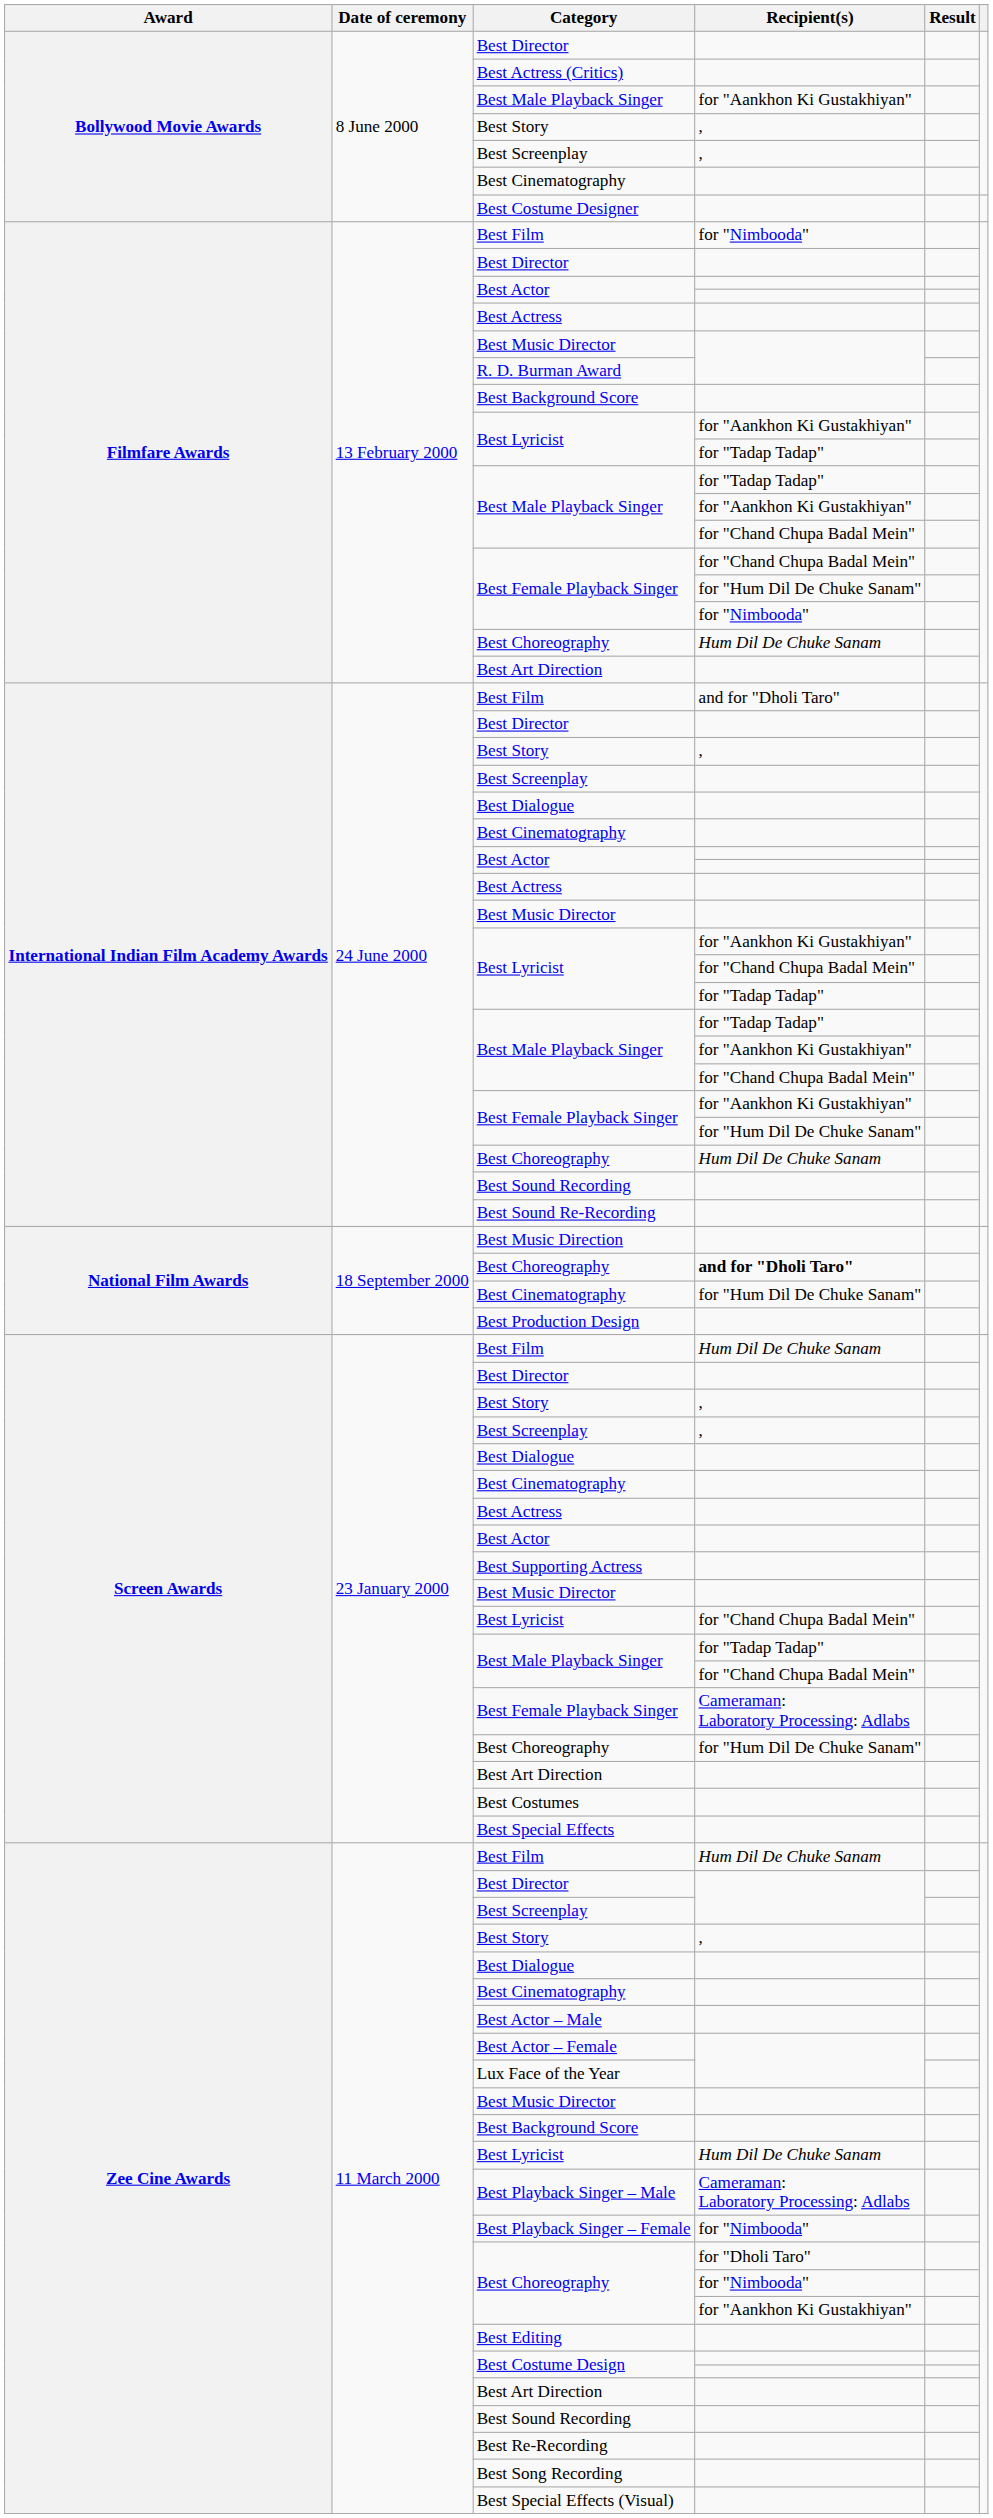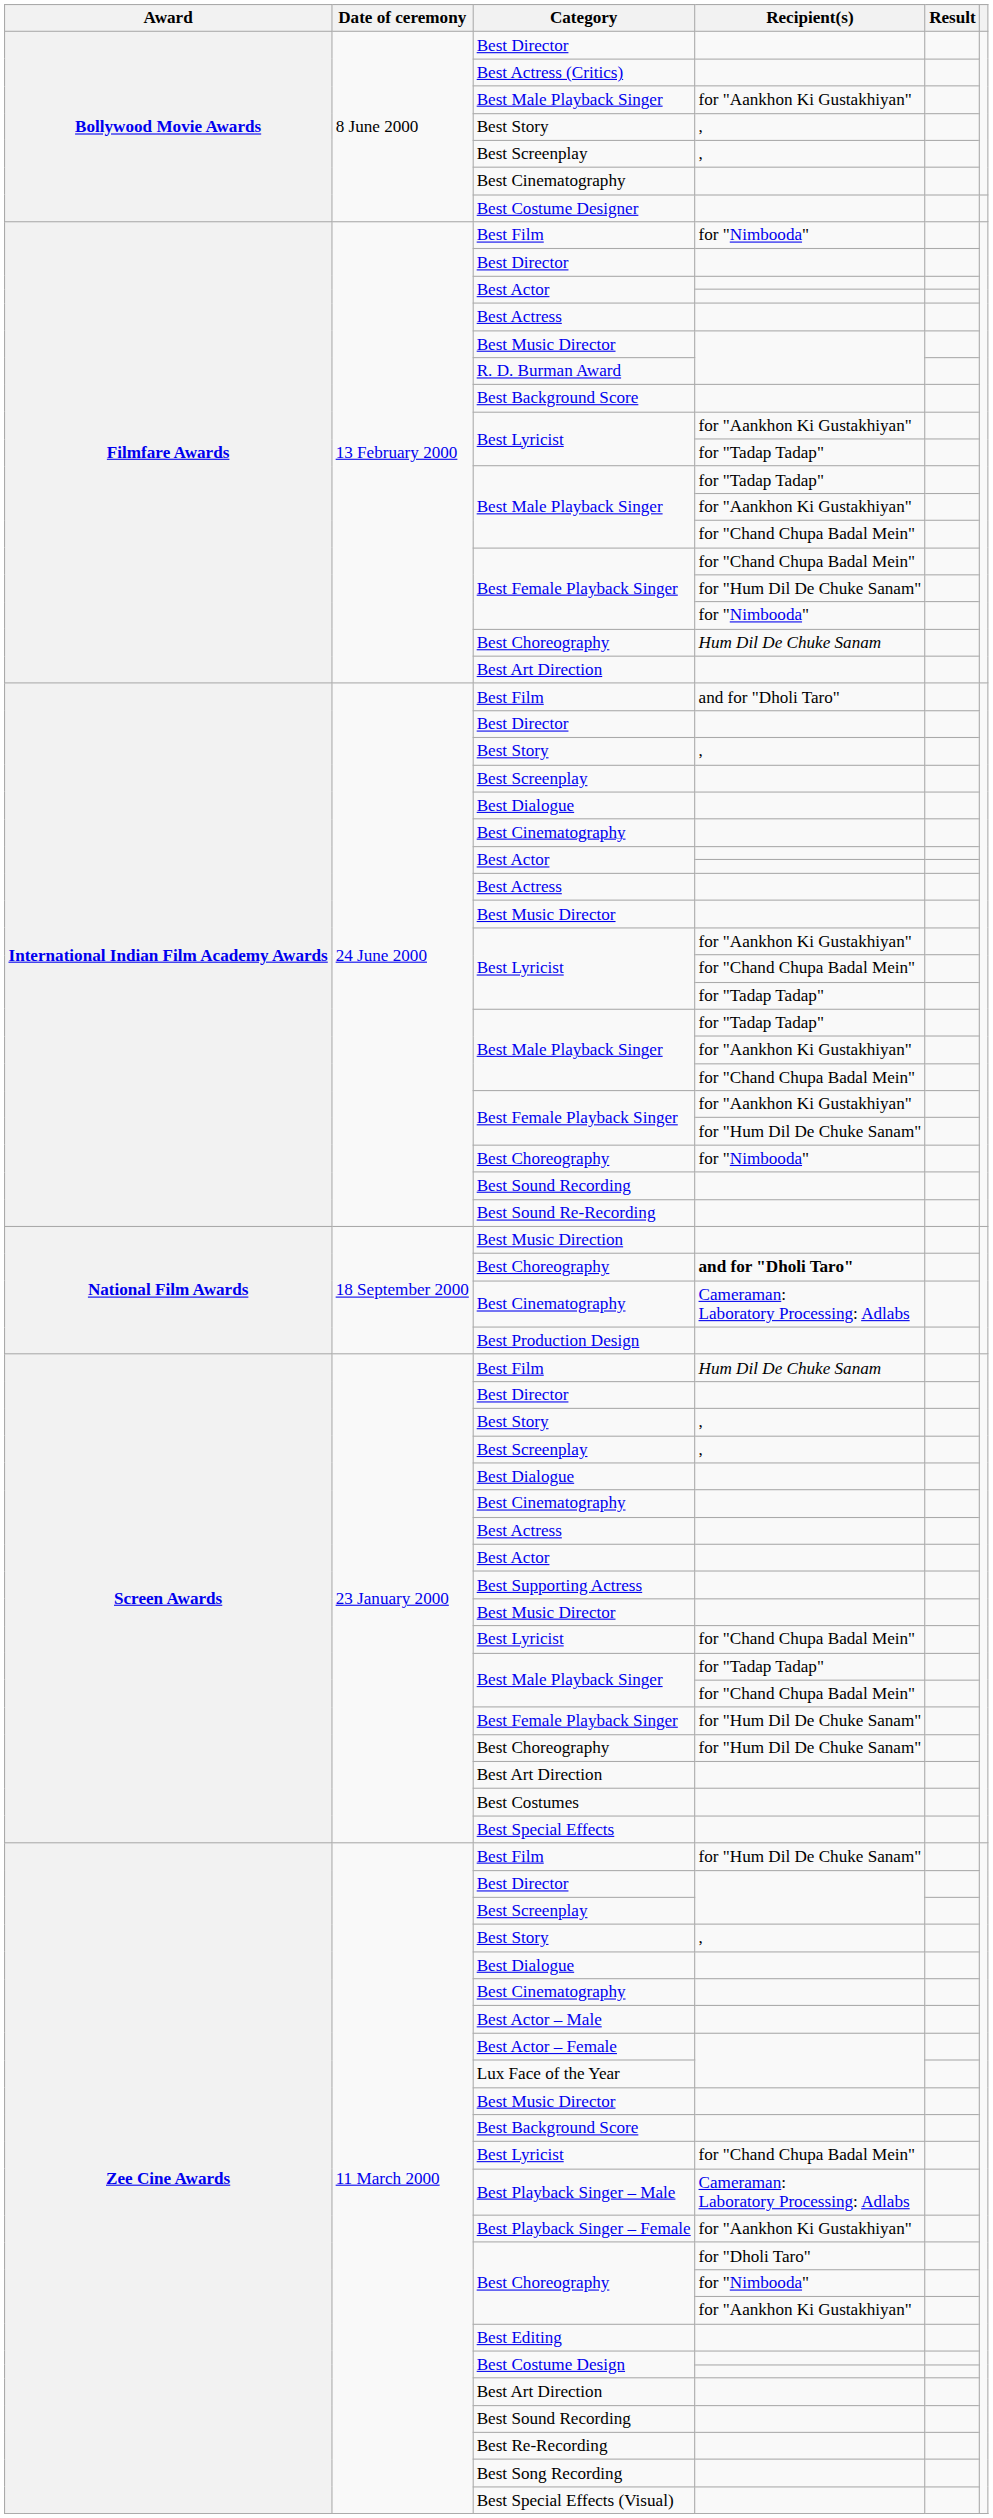 <table class="wikitable plainrowheaders sortable">
 <tr>
 <th scope="col">Award</th>
 <th scope="col">Date of ceremony</th>
 <th scope="col">Category</th>
 <th scope="col">Recipient(s)</th>
 <th scope="col">Result</th>
 <th scope="col" class="unsortable"></th>
 </tr>
 <tr>
 <th scope="row" rowspan="7"><a href='#'>Bollywood Movie Awards</a></th>
 <td rowspan="7">8 June 2000</td>
 <td><a href='#'>Best Director</a></td>
 <td></td>
 <td></td>
 <td rowspan="6" style="text-align:center;"></td>
 </tr>
 <tr>
 <td><a href='#'>Best Actress (Critics)</a></td>
 <td></td>
 <td></td>
 </tr>
 <tr>
 <td><a href='#'>Best Male Playback Singer</a></td>
 <td> for "Aankhon Ki Gustakhiyan"</td>
 <td></td>
 </tr>
 <tr>
 <td>Best Story</td>
 <td>, </td>
 <td></td>
 </tr>
 <tr>
 <td>Best Screenplay</td>
 <td>, </td>
 <td></td>
 </tr>
 <tr>
 <td>Best Cinematography</td>
 <td></td>
 <td></td>
 </tr>
 <tr>
 <td><a href='#'>Best Costume Designer</a></td>
 <td></td>
 <td></td>
 <td></td>
 </tr>
 <tr>
 <th scope="row" rowspan="18"><a href='#'>Filmfare Awards</a></th>
 <td rowspan="18"><a href='#'>13 February 2000</a></td>
 <td><a href='#'>Best Film</a></td>
 <td> for "<a href='#'>Nimbooda</a>"</td>
 <td></td>
 <td style="text-align:center;" rowspan="18"><br><br></td>
 </tr>
 <tr>
 <td><a href='#'>Best Director</a></td>
 <td></td>
 <td></td>
 </tr>
 <tr>
 <td rowspan="2"><a href='#'>Best Actor</a></td>
 <td></td>
 <td></td>
 </tr>
 <tr>
 <td></td>
 <td></td>
 </tr>
 <tr>
 <td><a href='#'>Best Actress</a></td>
 <td></td>
 <td></td>
 </tr>
 <tr>
 <td><a href='#'>Best Music Director</a></td>
 <td rowspan="2"></td>
 <td></td>
 </tr>
 <tr>
 <td><a href='#'>R. D. Burman Award</a></td>
 <td></td>
 </tr>
 <tr>
 <td><a href='#'>Best Background Score</a></td>
 <td></td>
 <td></td>
 </tr>
 <tr>
 <td rowspan="2"><a href='#'>Best Lyricist</a></td>
 <td> for "Aankhon Ki Gustakhiyan"</td>
 <td></td>
 </tr>
 <tr>
 <td> for "Tadap Tadap"</td>
 <td></td>
 </tr>
 <tr>
 <td rowspan="3"><a href='#'>Best Male Playback Singer</a></td>
 <td> for "Tadap Tadap"</td>
 <td></td>
 </tr>
 <tr>
 <td> for "Aankhon Ki Gustakhiyan"</td>
 <td></td>
 </tr>
 <tr>
 <td> for "Chand Chupa Badal Mein"</td>
 <td></td>
 </tr>
 <tr>
 <td rowspan="3"><a href='#'>Best Female Playback Singer</a></td>
 <td> for "Chand Chupa Badal Mein"</td>
 <td></td>
 </tr>
 <tr>
 <td> for "Hum Dil De Chuke Sanam"</td>
 <td></td>
 </tr>
 <tr>
 <td> for "<a href='#'>Nimbooda</a>"</td>
 <td></td>
 </tr>
 <tr>
 <td><a href='#'>Best Choreography</a></td>
 <td><em>Hum Dil De Chuke Sanam</em></td>
 <td></td>
 </tr>
 <tr>
 <td><a href='#'>Best Art Direction</a></td>
 <td></td>
 <td></td>
 </tr>
 <tr>
 <th scope="row" rowspan="21"><a href='#'>International Indian Film Academy Awards</a></th>
 <td rowspan="21"><a href='#'>24 June 2000</a></td>
 <td><a href='#'>Best Film</a></td>
 <td> and  for "Dholi Taro"</td>
 <td></td>
 <td style="text-align:center;" rowspan="21"><br><br></td>
 </tr>
 <tr>
 <td><a href='#'>Best Director</a></td>
 <td></td>
 <td></td>
 </tr>
 <tr>
 <td><a href='#'>Best Story</a></td>
 <td>, </td>
 <td></td>
 </tr>
 <tr>
 <td><a href='#'>Best Screenplay</a></td>
 <td></td>
 <td></td>
 </tr>
 <tr>
 <td><a href='#'>Best Dialogue</a></td>
 <td></td>
 <td></td>
 </tr>
 <tr>
 <td><a href='#'>Best Cinematography</a></td>
 <td></td>
 <td></td>
 </tr>
 <tr>
 <td rowspan="2"><a href='#'>Best Actor</a></td>
 <td></td>
 <td></td>
 </tr>
 <tr>
 <td></td>
 <td></td>
 </tr>
 <tr>
 <td><a href='#'>Best Actress</a></td>
 <td></td>
 <td></td>
 </tr>
 <tr>
 <td><a href='#'>Best Music Director</a></td>
 <td></td>
 <td></td>
 </tr>
 <tr>
 <td rowspan="3"><a href='#'>Best Lyricist</a></td>
 <td> for "Aankhon Ki Gustakhiyan"</td>
 <td></td>
 </tr>
 <tr>
 <td> for "Chand Chupa Badal Mein"</td>
 <td></td>
 </tr>
 <tr>
 <td> for "Tadap Tadap"</td>
 <td></td>
 </tr>
 <tr>
 <td rowspan="3"><a href='#'>Best Male Playback Singer</a></td>
 <td> for "Tadap Tadap"</td>
 <td></td>
 </tr>
 <tr>
 <td> for "Aankhon Ki Gustakhiyan"</td>
 <td></td>
 </tr>
 <tr>
 <td> for "Chand Chupa Badal Mein"</td>
 <td></td>
 </tr>
 <tr>
 <td rowspan="2"><a href='#'>Best Female Playback Singer</a></td>
 <td> for "Aankhon Ki Gustakhiyan"</td>
 <td></td>
 </tr>
 <tr>
 <td> for "Hum Dil De Chuke Sanam"</td>
 <td></td>
 </tr>
 <tr>
 <td><a href='#'>Best Choreography</a></td>
-<td><em>Hum Dil De Chuke Sanam</em></td>
+<td> for "<a href='#'>Nimbooda</a>"</td>
 <td></td>
 </tr>
 <tr>
 <td><a href='#'>Best Sound Recording</a></td>
 <td></td>
 <td></td>
 </tr>
 <tr>
 <td><a href='#'>Best Sound Re-Recording</a></td>
 <td></td>
 <td></td>
 </tr>
 <tr>
 <th scope="row" rowspan="4"><a href='#'>National Film Awards</a></th>
 <td rowspan="4"><a href='#'>18 September 2000</a></td>
 <td><a href='#'>Best Music Direction</a></td>
 <td></td>
 <td></td>
 <td style="text-align:center;" rowspan="4"></td>
 </tr>
 <tr>
 <td><a href='#'>Best Choreography</a></td>
 <td><strong> and  for "Dholi Taro"</strong></td>
 <td></td>
 </tr>
 <tr>
 <td><a href='#'>Best Cinematography</a></td>
-<td> for "Hum Dil De Chuke Sanam"</td>
+<td><a href='#'>Cameraman</a>: <br><a href='#'>Laboratory Processing</a>: <a href='#'>Adlabs</a></td>
 <td></td>
 </tr>
 <tr>
 <td><a href='#'>Best Production Design</a></td>
 <td></td>
 <td></td>
 </tr>
 <tr>
 <th scope="row" rowspan="18"><a href='#'>Screen Awards</a></th>
 <td rowspan="18"><a href='#'>23 January 2000</a></td>
 <td><a href='#'>Best Film</a></td>
 <td><em>Hum Dil De Chuke Sanam</em></td>
 <td></td>
 <td style="text-align:center;" rowspan="18"><br></td>
 </tr>
 <tr>
 <td><a href='#'>Best Director</a></td>
 <td></td>
 <td></td>
 </tr>
 <tr>
 <td><a href='#'>Best Story</a></td>
 <td>, </td>
 <td></td>
 </tr>
 <tr>
 <td><a href='#'>Best Screenplay</a></td>
 <td>, </td>
 <td></td>
 </tr>
 <tr>
 <td><a href='#'>Best Dialogue</a></td>
 <td></td>
 <td></td>
 </tr>
 <tr>
 <td><a href='#'>Best Cinematography</a></td>
 <td></td>
 <td></td>
 </tr>
 <tr>
 <td><a href='#'>Best Actress</a></td>
 <td></td>
 <td></td>
 </tr>
 <tr>
 <td><a href='#'>Best  Actor</a></td>
 <td></td>
 <td></td>
 </tr>
 <tr>
 <td><a href='#'>Best Supporting Actress</a></td>
 <td></td>
 <td></td>
 </tr>
 <tr>
 <td><a href='#'>Best Music Director</a></td>
 <td></td>
 <td></td>
 </tr>
 <tr>
 <td><a href='#'>Best Lyricist</a></td>
 <td> for "Chand Chupa Badal Mein"</td>
 <td></td>
 </tr>
 <tr>
 <td rowspan="2"><a href='#'>Best Male Playback Singer</a></td>
 <td> for "Tadap Tadap"</td>
 <td></td>
 </tr>
 <tr>
 <td> for "Chand Chupa Badal Mein"</td>
 <td></td>
 </tr>
 <tr>
 <td><a href='#'>Best Female Playback Singer</a></td>
-<td><a href='#'>Cameraman</a>: <br><a href='#'>Laboratory Processing</a>: <a href='#'>Adlabs</a></td>
+<td> for "Hum Dil De Chuke Sanam"</td>
 <td></td>
 </tr>
 <tr>
 <td>Best Choreography</td>
 <td> for "Hum Dil De Chuke Sanam"</td>
 <td></td>
 </tr>
 <tr>
 <td>Best Art Direction</td>
 <td></td>
 <td></td>
 </tr>
 <tr>
 <td>Best Costumes</td>
 <td></td>
 <td></td>
 </tr>
 <tr>
 <td><a href='#'>Best Special Effects</a></td>
 <td></td>
 <td></td>
 </tr>
 <tr>
 <th scope="row" rowspan="25"><a href='#'>Zee Cine Awards</a></th>
 <td rowspan="25"><a href='#'>11 March 2000</a></td>
 <td><a href='#'>Best Film</a></td>
-<td><em>Hum Dil De Chuke Sanam</em></td>
+<td> for "Hum Dil De Chuke Sanam"</td>
 <td></td>
 <td style="text-align:center;" rowspan="25"><br><br><br><br></td>
 </tr>
 <tr>
 <td><a href='#'>Best Director</a></td>
 <td rowspan="2"></td>
 <td></td>
 </tr>
 <tr>
 <td><a href='#'>Best Screenplay</a></td>
 <td></td>
 </tr>
 <tr>
 <td><a href='#'>Best Story</a></td>
 <td>, </td>
 <td></td>
 </tr>
 <tr>
 <td><a href='#'>Best Dialogue</a></td>
 <td></td>
 <td></td>
 </tr>
 <tr>
 <td><a href='#'>Best Cinematography</a></td>
 <td></td>
 <td></td>
 </tr>
 <tr>
 <td><a href='#'>Best Actor – Male</a></td>
 <td></td>
 <td></td>
 </tr>
 <tr>
 <td><a href='#'>Best Actor – Female</a></td>
 <td rowspan="2"></td>
 <td></td>
 </tr>
 <tr>
 <td>Lux Face of the Year</td>
 <td></td>
 </tr>
 <tr>
 <td><a href='#'>Best Music Director</a></td>
 <td></td>
 <td></td>
 </tr>
 <tr>
 <td><a href='#'>Best Background Score</a></td>
 <td></td>
 <td></td>
 </tr>
 <tr>
 <td><a href='#'>Best Lyricist</a></td>
-<td><em>Hum Dil De Chuke Sanam</em></td>
+<td> for "Chand Chupa Badal Mein"</td>
 <td></td>
 </tr>
 <tr>
 <td><a href='#'>Best Playback Singer – Male</a></td>
 <td><a href='#'>Cameraman</a>: <br><a href='#'>Laboratory Processing</a>: <a href='#'>Adlabs</a></td>
 <td></td>
 </tr>
 <tr>
 <td><a href='#'>Best Playback Singer – Female</a></td>
-<td> for "<a href='#'>Nimbooda</a>"</td>
+<td> for "Aankhon Ki Gustakhiyan"</td>
 <td></td>
 </tr>
 <tr>
 <td rowspan="3"><a href='#'>Best Choreography</a></td>
 <td> for "Dholi Taro"</td>
 <td></td>
 </tr>
 <tr>
 <td> for "<a href='#'>Nimbooda</a>"</td>
 <td></td>
 </tr>
 <tr>
 <td> for "Aankhon Ki Gustakhiyan"</td>
 <td></td>
 </tr>
 <tr>
 <td><a href='#'>Best Editing</a></td>
 <td></td>
 <td></td>
 </tr>
 <tr>
 <td rowspan="2"><a href='#'>Best Costume Design</a></td>
 <td></td>
 <td></td>
 </tr>
 <tr>
 <td></td>
 <td></td>
 </tr>
 <tr>
 <td>Best Art Direction</td>
 <td></td>
 <td></td>
 </tr>
 <tr>
 <td>Best Sound Recording</td>
 <td></td>
 <td></td>
 </tr>
 <tr>
 <td>Best Re-Recording</td>
 <td></td>
 <td></td>
 </tr>
 <tr>
 <td>Best Song Recording</td>
 <td></td>
 <td></td>
 </tr>
 <tr>
 <td>Best Special Effects (Visual)</td>
 <td></td>
 <td></td>
 </tr>
 <tr>
 </tr>
 </table>
